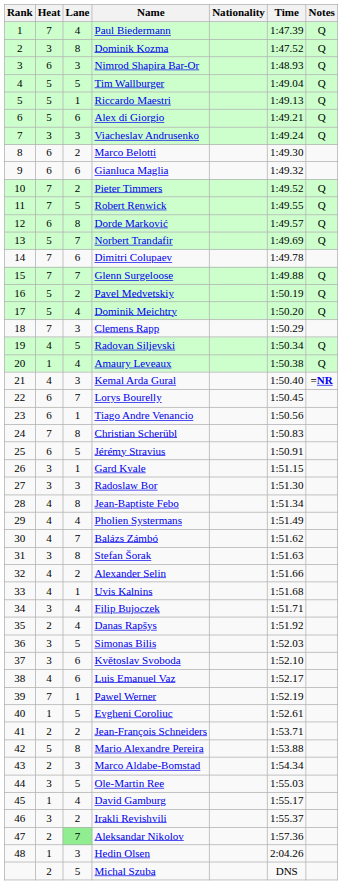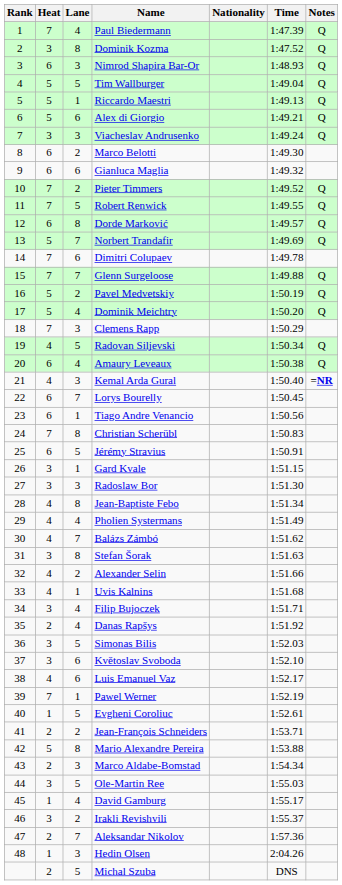 <table class="wikitable sortable" style="text-align:center">
 <tr>
 <th>Rank</th>
 <th>Heat</th>
 <th>Lane</th>
 <th>Name</th>
 <th>Nationality</th>
 <th>Time</th>
 <th>Notes</th>
 </tr>
 <tr bgcolor=ccffcc>
 <td>1</td>
 <td>7</td>
 <td>4</td>
 <td align=left><a href='#'>Paul Biedermann</a></td>
 <td align=left></td>
 <td>1:47.39</td>
 <td>Q</td>
 </tr>
 <tr bgcolor=ccffcc>
 <td>2</td>
 <td>3</td>
 <td>8</td>
 <td align=left><a href='#'>Dominik Kozma</a></td>
 <td align=left></td>
 <td>1:47.52</td>
 <td>Q</td>
 </tr>
 <tr bgcolor=ccffcc>
 <td>3</td>
 <td>6</td>
 <td>3</td>
 <td align=left><a href='#'>Nimrod Shapira Bar-Or</a></td>
 <td align=left></td>
 <td>1:48.93</td>
 <td>Q</td>
 </tr>
 <tr bgcolor=ccffcc>
 <td>4</td>
 <td>5</td>
 <td>5</td>
 <td align=left><a href='#'>Tim Wallburger</a></td>
 <td align=left></td>
 <td>1:49.04</td>
 <td>Q</td>
 </tr>
 <tr bgcolor=ccffcc>
 <td>5</td>
 <td>5</td>
 <td>1</td>
 <td align=left><a href='#'>Riccardo Maestri</a></td>
 <td align=left></td>
 <td>1:49.13</td>
 <td>Q</td>
 </tr>
 <tr bgcolor=ccffcc>
 <td>6</td>
 <td>5</td>
 <td>6</td>
 <td align=left><a href='#'>Alex di Giorgio</a></td>
 <td align=left></td>
 <td>1:49.21</td>
 <td>Q</td>
 </tr>
 <tr bgcolor=ccffcc>
 <td>7</td>
 <td>3</td>
 <td>3</td>
 <td align=left><a href='#'>Viacheslav Andrusenko</a></td>
 <td align=left></td>
 <td>1:49.24</td>
 <td>Q</td>
 </tr>
 <tr>
 <td>8</td>
 <td>6</td>
 <td>2</td>
 <td align=left><a href='#'>Marco Belotti</a></td>
 <td align=left></td>
 <td>1:49.30</td>
 <td></td>
 </tr>
 <tr>
 <td>9</td>
 <td>6</td>
 <td>6</td>
 <td align=left><a href='#'>Gianluca Maglia</a></td>
 <td align=left></td>
 <td>1:49.32</td>
 <td></td>
 </tr>
 <tr bgcolor=ccffcc>
 <td>10</td>
 <td>7</td>
 <td>2</td>
 <td align=left><a href='#'>Pieter Timmers</a></td>
 <td align=left></td>
 <td>1:49.52</td>
 <td>Q</td>
 </tr>
 <tr bgcolor=ccffcc>
 <td>11</td>
 <td>7</td>
 <td>5</td>
 <td align=left><a href='#'>Robert Renwick</a></td>
 <td align=left></td>
 <td>1:49.55</td>
 <td>Q</td>
 </tr>
 <tr bgcolor=ccffcc>
 <td>12</td>
 <td>6</td>
 <td>8</td>
 <td align=left><a href='#'>Dorde Marković</a></td>
 <td align=left></td>
 <td>1:49.57</td>
 <td>Q</td>
 </tr>
 <tr bgcolor=ccffcc>
 <td>13</td>
 <td>5</td>
 <td>7</td>
 <td align=left><a href='#'>Norbert Trandafir</a></td>
 <td align=left></td>
 <td>1:49.69</td>
 <td>Q</td>
 </tr>
 <tr>
 <td>14</td>
 <td>7</td>
 <td>6</td>
 <td align=left><a href='#'>Dimitri Colupaev</a></td>
 <td align=left></td>
 <td>1:49.78</td>
 <td></td>
 </tr>
 <tr bgcolor=ccffcc>
 <td>15</td>
 <td>7</td>
 <td>7</td>
 <td align=left><a href='#'>Glenn Surgeloose</a></td>
 <td align=left></td>
 <td>1:49.88</td>
 <td>Q</td>
 </tr>
 <tr bgcolor=ccffcc>
 <td>16</td>
 <td>5</td>
 <td>2</td>
 <td align=left><a href='#'>Pavel Medvetskiy</a></td>
 <td align=left></td>
 <td>1:50.19</td>
 <td>Q</td>
 </tr>
 <tr bgcolor=ccffcc>
 <td>17</td>
 <td>5</td>
 <td>4</td>
 <td align=left><a href='#'>Dominik Meichtry</a></td>
 <td align=left></td>
 <td>1:50.20</td>
 <td>Q</td>
 </tr>
 <tr>
 <td>18</td>
 <td>7</td>
 <td>3</td>
 <td align=left><a href='#'>Clemens Rapp</a></td>
 <td align=left></td>
 <td>1:50.29</td>
 <td></td>
 </tr>
 <tr bgcolor=ccffcc>
 <td>19</td>
 <td>4</td>
 <td>5</td>
 <td align=left><a href='#'>Radovan Siljevski</a></td>
 <td align=left></td>
 <td>1:50.34</td>
 <td>Q</td>
 </tr>
 <tr bgcolor=ccffcc>
 <td>20</td>
-<td>1</td>
+<td>6</td>
 <td>4</td>
 <td align=left><a href='#'>Amaury Leveaux</a></td>
 <td align=left></td>
 <td>1:50.38</td>
 <td>Q</td>
 </tr>
 <tr>
 <td>21</td>
 <td>4</td>
 <td>3</td>
 <td align=left><a href='#'>Kemal Arda Gural</a></td>
 <td align=left></td>
 <td>1:50.40</td>
 <td><strong>=<a href='#'>NR</a></strong></td>
 </tr>
 <tr>
 <td>22</td>
 <td>6</td>
 <td>7</td>
 <td align=left><a href='#'>Lorys Bourelly</a></td>
 <td align=left></td>
 <td>1:50.45</td>
 <td></td>
 </tr>
 <tr>
 <td>23</td>
 <td>6</td>
 <td>1</td>
 <td align=left><a href='#'>Tiago Andre Venancio</a></td>
 <td align=left></td>
 <td>1:50.56</td>
 <td></td>
 </tr>
 <tr>
 <td>24</td>
 <td>7</td>
 <td>8</td>
 <td align=left><a href='#'>Christian Scherübl</a></td>
 <td align=left></td>
 <td>1:50.83</td>
 <td></td>
 </tr>
 <tr>
 <td>25</td>
 <td>6</td>
 <td>5</td>
 <td align=left><a href='#'>Jérémy Stravius</a></td>
 <td align=left></td>
 <td>1:50.91</td>
 <td></td>
 </tr>
 <tr>
 <td>26</td>
 <td>3</td>
 <td>1</td>
 <td align=left><a href='#'>Gard Kvale</a></td>
 <td align=left></td>
 <td>1:51.15</td>
 <td></td>
 </tr>
 <tr>
 <td>27</td>
 <td>3</td>
 <td>3</td>
 <td align=left><a href='#'>Radoslaw Bor</a></td>
 <td align=left></td>
 <td>1:51.30</td>
 <td></td>
 </tr>
 <tr>
 <td>28</td>
 <td>4</td>
 <td>8</td>
 <td align=left><a href='#'>Jean-Baptiste Febo</a></td>
 <td align=left></td>
 <td>1:51.34</td>
 <td></td>
 </tr>
 <tr>
 <td>29</td>
 <td>4</td>
 <td>4</td>
 <td align=left><a href='#'>Pholien Systermans</a></td>
 <td align=left></td>
 <td>1:51.49</td>
 <td></td>
 </tr>
 <tr>
 <td>30</td>
 <td>4</td>
 <td>7</td>
 <td align=left><a href='#'>Balázs Zámbó</a></td>
 <td align=left></td>
 <td>1:51.62</td>
 <td></td>
 </tr>
 <tr>
 <td>31</td>
 <td>3</td>
 <td>8</td>
 <td align=left><a href='#'>Stefan Šorak</a></td>
 <td align=left></td>
 <td>1:51.63</td>
 <td></td>
 </tr>
 <tr>
 <td>32</td>
 <td>4</td>
 <td>2</td>
 <td align=left><a href='#'>Alexander Selin</a></td>
 <td align=left></td>
 <td>1:51.66</td>
 <td></td>
 </tr>
 <tr>
 <td>33</td>
 <td>4</td>
 <td>1</td>
 <td align=left><a href='#'>Uvis Kalnins</a></td>
 <td align=left></td>
 <td>1:51.68</td>
 <td></td>
 </tr>
 <tr>
 <td>34</td>
 <td>3</td>
 <td>4</td>
 <td align=left><a href='#'>Filip Bujoczek</a></td>
 <td align=left></td>
 <td>1:51.71</td>
 <td></td>
 </tr>
 <tr>
 <td>35</td>
 <td>2</td>
 <td>4</td>
 <td align=left><a href='#'>Danas Rapšys</a></td>
 <td align=left></td>
 <td>1:51.92</td>
 <td></td>
 </tr>
 <tr>
 <td>36</td>
 <td>3</td>
 <td>5</td>
 <td align=left><a href='#'>Simonas Bilis</a></td>
 <td align=left></td>
 <td>1:52.03</td>
 <td></td>
 </tr>
 <tr>
 <td>37</td>
 <td>3</td>
 <td>6</td>
 <td align=left><a href='#'>Květoslav Svoboda</a></td>
 <td align=left></td>
 <td>1:52.10</td>
 <td></td>
 </tr>
 <tr>
 <td>38</td>
 <td>4</td>
 <td>6</td>
 <td align=left><a href='#'>Luis Emanuel Vaz</a></td>
 <td align=left></td>
 <td>1:52.17</td>
 <td></td>
 </tr>
 <tr>
 <td>39</td>
 <td>7</td>
 <td>1</td>
 <td align=left><a href='#'>Pawel Werner</a></td>
 <td align=left></td>
 <td>1:52.19</td>
 <td></td>
 </tr>
 <tr>
 <td>40</td>
 <td>1</td>
 <td>5</td>
 <td align=left><a href='#'>Evgheni Coroliuc</a></td>
 <td align=left></td>
 <td>1:52.61</td>
 <td></td>
 </tr>
 <tr>
 <td>41</td>
 <td>2</td>
 <td>2</td>
 <td align=left><a href='#'>Jean-François Schneiders</a></td>
 <td align=left></td>
 <td>1:53.71</td>
 <td></td>
 </tr>
 <tr>
 <td>42</td>
 <td>5</td>
 <td>8</td>
 <td align=left><a href='#'>Mario Alexandre Pereira</a></td>
 <td align=left></td>
 <td>1:53.88</td>
 <td></td>
 </tr>
 <tr>
 <td>43</td>
 <td>2</td>
 <td>3</td>
 <td align=left><a href='#'>Marco Aldabe-Bomstad</a></td>
 <td align=left></td>
 <td>1:54.34</td>
 <td></td>
 </tr>
 <tr>
 <td>44</td>
 <td>3</td>
 <td>5</td>
 <td align=left><a href='#'>Ole-Martin Ree</a></td>
 <td align=left></td>
 <td>1:55.03</td>
 <td></td>
 </tr>
 <tr>
 <td>45</td>
 <td>1</td>
 <td>4</td>
 <td align=left><a href='#'>David Gamburg</a></td>
 <td align=left></td>
 <td>1:55.17</td>
 <td></td>
 </tr>
 <tr>
 <td>46</td>
 <td>3</td>
 <td>2</td>
 <td align=left><a href='#'>Irakli Revishvili</a></td>
 <td align=left></td>
 <td>1:55.37</td>
 <td></td>
 </tr>
 <tr>
 <td>47</td>
 <td>2</td>
-<td style="background: lightgreen;">7</td>
+<td>7</td>
 <td align=left><a href='#'>Aleksandar Nikolov</a></td>
 <td align=left></td>
 <td>1:57.36</td>
 <td></td>
 </tr>
 <tr>
 <td>48</td>
 <td>1</td>
 <td>3</td>
 <td align=left><a href='#'>Hedin Olsen</a></td>
 <td align=left></td>
 <td>2:04.26</td>
 <td></td>
 </tr>
 <tr>
 <td></td>
 <td>2</td>
 <td>5</td>
 <td align=left><a href='#'>Michal Szuba</a></td>
 <td align=left></td>
 <td>DNS</td>
 <td></td>
 </tr>
 </table>
